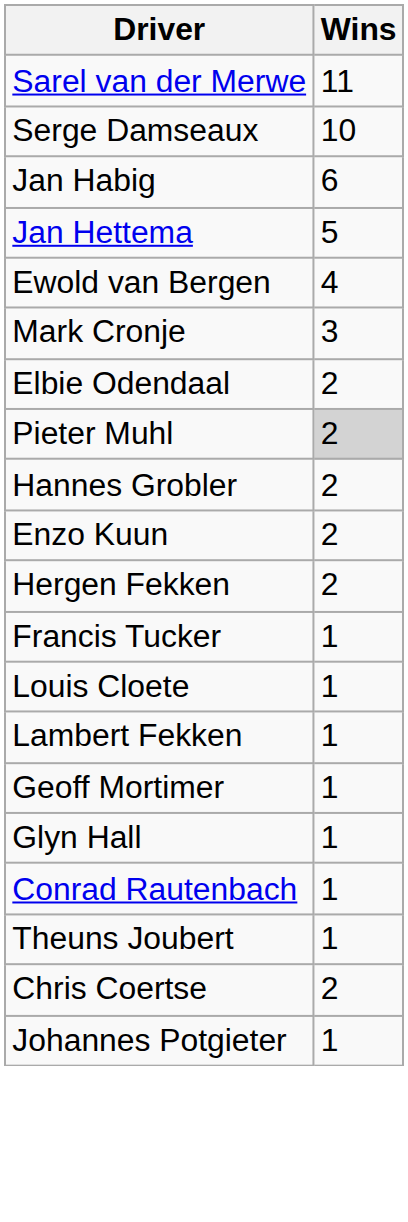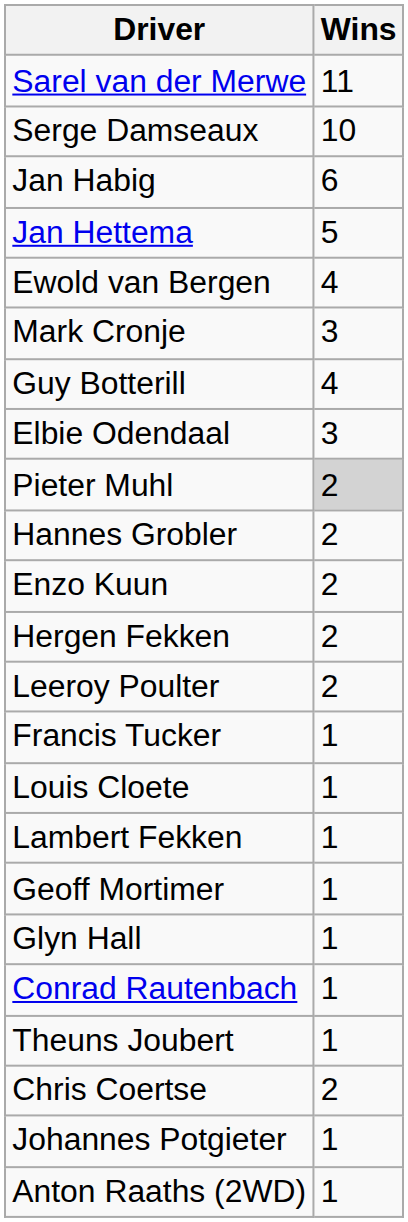 <table class="wikitable sortable">
 <tr>
 <th>Driver</th>
 <th>Wins</th>
 </tr>
 <tr>
 <td><a href='#'>Sarel van der Merwe</a></td>
 <td>11</td>
 </tr>
 <tr>
 <td>Serge Damseaux</td>
 <td>10</td>
 </tr>
 <tr>
 <td>Jan Habig</td>
 <td>6</td>
 </tr>
 <tr>
 <td><a href='#'>Jan Hettema</a></td>
 <td>5</td>
 </tr>
 <tr>
 <td>Ewold van Bergen</td>
 <td>4</td>
 </tr>
 <tr>
 <td>Mark Cronje</td>
 <td>3</td>
 </tr>
 <tr>
+<td>Guy Botterill</td>
+<td>4</td>
+</tr>
+<tr>
 <td>Elbie Odendaal</td>
-<td>2</td>
+<td>3</td>
 </tr>
 <tr>
 <td>Pieter Muhl</td>
 <td style="background: lightgrey;">2</td>
 </tr>
 <tr>
 <td>Hannes Grobler</td>
 <td>2</td>
 </tr>
 <tr>
 <td>Enzo Kuun</td>
 <td>2</td>
 </tr>
 <tr>
 <td>Hergen Fekken</td>
+<td>2</td>
+</tr>
+<tr>
+<td>Leeroy Poulter</td>
 <td>2</td>
 </tr>
 <tr>
 <td>Francis Tucker</td>
 <td>1</td>
 </tr>
 <tr>
 <td>Louis Cloete</td>
 <td>1</td>
 </tr>
 <tr>
 <td>Lambert Fekken</td>
 <td>1</td>
 </tr>
 <tr>
 <td>Geoff Mortimer</td>
 <td>1</td>
 </tr>
 <tr>
 <td>Glyn Hall</td>
 <td>1</td>
 </tr>
 <tr>
 <td><a href='#'>Conrad Rautenbach</a></td>
 <td>1</td>
 </tr>
 <tr>
 <td>Theuns Joubert</td>
 <td>1</td>
 </tr>
 <tr>
 <td>Chris Coertse</td>
 <td>2</td>
 </tr>
 <tr>
 <td>Johannes Potgieter</td>
 <td>1</td>
 </tr>
+<tr>
+<td>Anton Raaths (2WD)</td>
+<td>1</td>
+</tr>
 </table>
